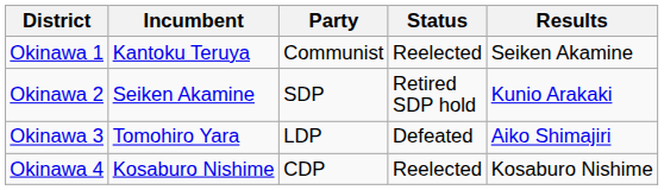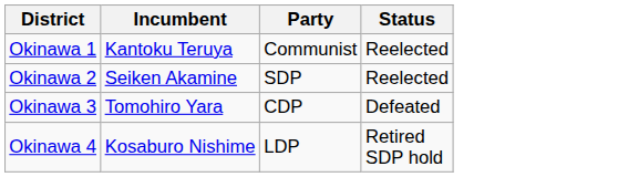 <table class="wikitable">
 <tr>
 <th>District</th>
 <th>Incumbent</th>
 <th>Party</th>
 <th>Status</th>
-<th>Results</th>
 </tr>
 <tr>
 <td><a href='#'>Okinawa 1</a></td>
 <td><a href='#'>Kantoku Teruya</a></td>
 <td>Communist</td>
 <td>Reelected</td>
-<td>Seiken Akamine</td>
 </tr>
 <tr>
 <td><a href='#'>Okinawa 2</a></td>
 <td><a href='#'>Seiken Akamine</a></td>
 <td>SDP</td>
-<td>Retired<br>SDP hold</td>
-<td><a href='#'>Kunio Arakaki</a></td>
+<td>Reelected</td>
 </tr>
 <tr>
 <td><a href='#'>Okinawa 3</a></td>
 <td><a href='#'>Tomohiro Yara</a></td>
-<td>LDP</td>
+<td>CDP</td>
 <td>Defeated</td>
-<td><a href='#'>Aiko Shimajiri</a></td>
 </tr>
 <tr>
 <td><a href='#'>Okinawa 4</a></td>
 <td><a href='#'>Kosaburo Nishime</a></td>
-<td>CDP</td>
-<td>Reelected</td>
-<td>Kosaburo Nishime</td>
+<td>LDP</td>
+<td>Retired<br>SDP hold</td>
 </tr>
 </table>
